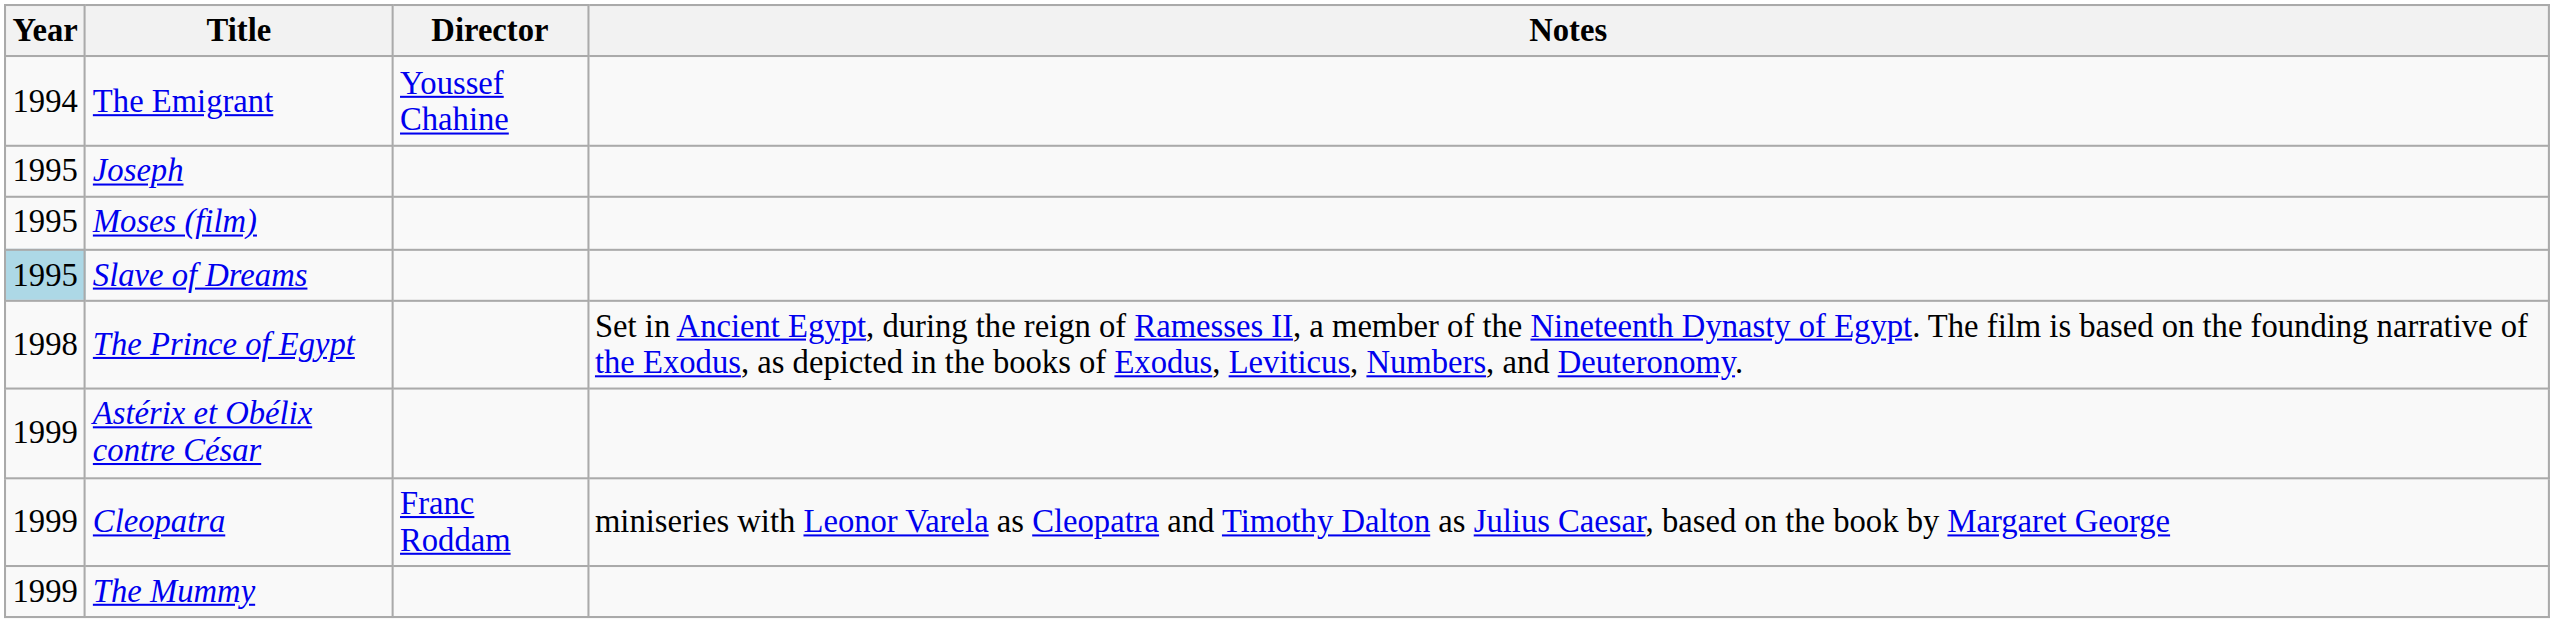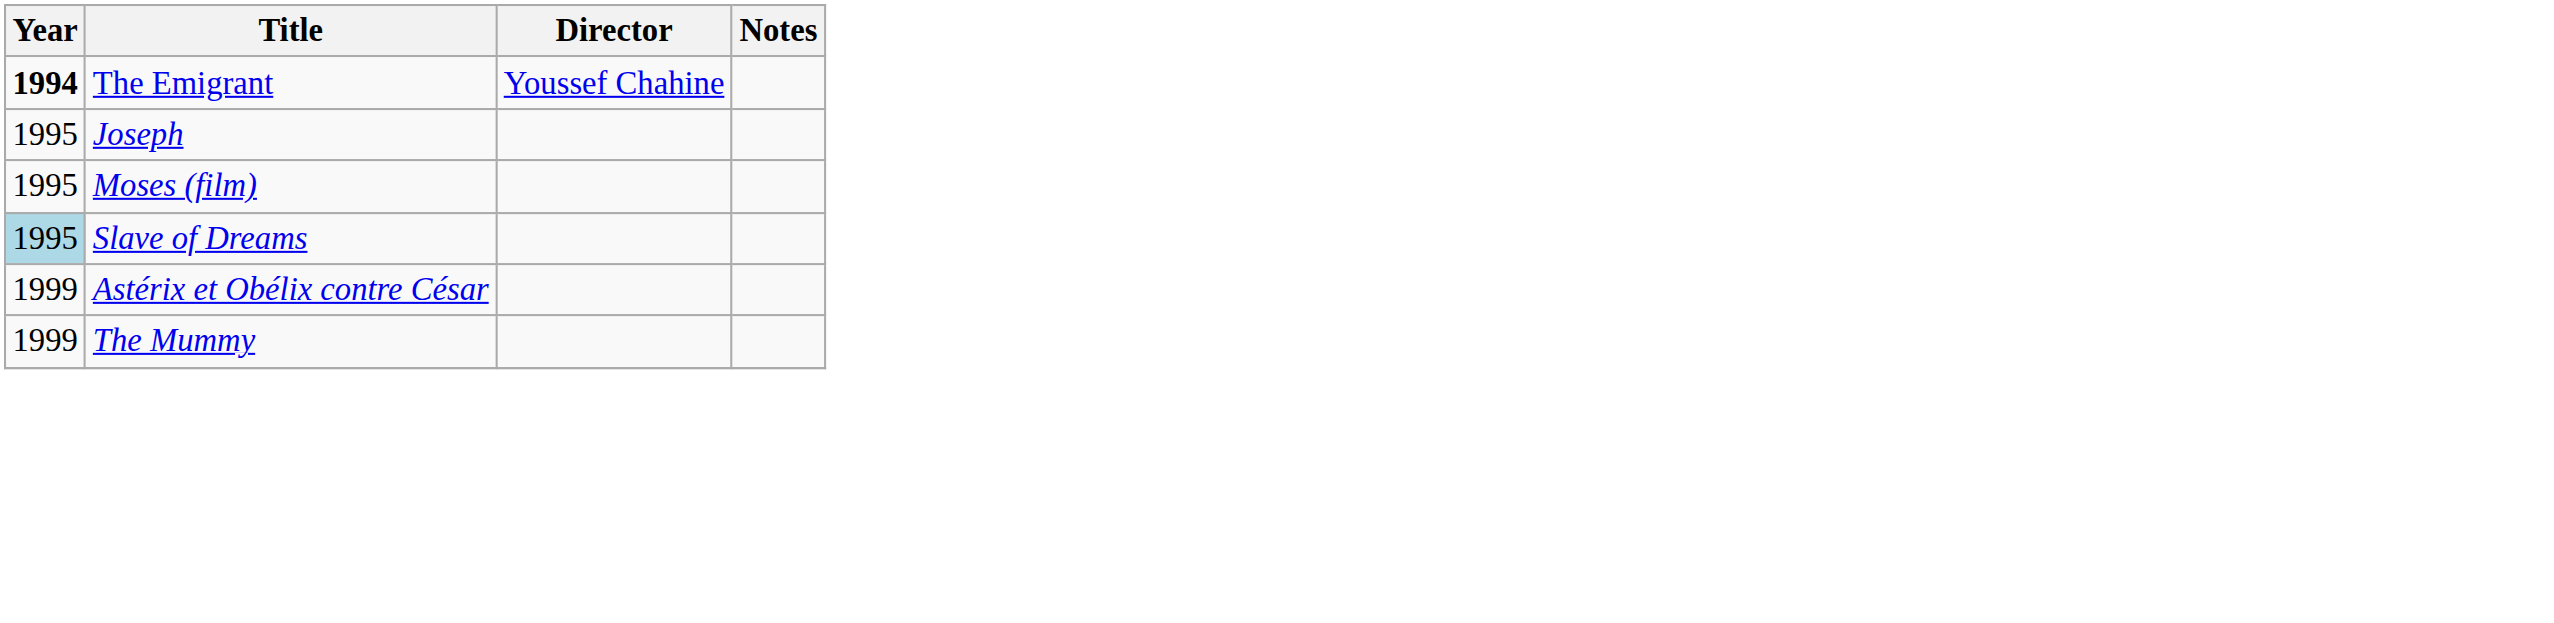 <table class="wikitable sortable">
 <tr>
 <th>Year</th>
 <th>Title</th>
 <th>Director</th>
 <th>Notes</th>
 </tr>
 <tr>
-<td>1994</td>
+<td><strong>1994</strong></td>
 <td><a href='#'>The Emigrant</a></td>
 <td><a href='#'>Youssef Chahine</a></td>
 <td></td>
 </tr>
 <tr>
 <td>1995</td>
 <td><em><a href='#'>Joseph</a></em></td>
 <td></td>
 <td></td>
 </tr>
 <tr>
 <td>1995</td>
 <td><em><a href='#'>Moses (film)</a></em></td>
 <td></td>
 <td></td>
 </tr>
 <tr>
 <td style="background: lightblue;">1995</td>
 <td><em><a href='#'>Slave of Dreams</a></em></td>
 <td></td>
 <td></td>
 </tr>
 <tr>
-<td>1998</td>
-<td><em><a href='#'>The Prince of Egypt</a></em></td>
-<td></td>
-<td>Set in <a href='#'>Ancient Egypt</a>, during the reign of <a href='#'>Ramesses II</a>, a member of the <a href='#'>Nineteenth Dynasty of Egypt</a>. The film is based on the founding narrative of <a href='#'>the Exodus</a>, as depicted in the books of <a href='#'>Exodus</a>, <a href='#'>Leviticus</a>, <a href='#'>Numbers</a>, and <a href='#'>Deuteronomy</a>.</td>
-</tr>
-<tr>
 <td>1999</td>
 <td><em><a href='#'>Astérix et Obélix contre César</a></em></td>
 <td></td>
 <td></td>
-</tr>
-<tr>
-<td>1999</td>
-<td><em><a href='#'>Cleopatra</a></em></td>
-<td><a href='#'>Franc Roddam</a></td>
-<td>miniseries with <a href='#'>Leonor Varela</a> as <a href='#'>Cleopatra</a> and <a href='#'>Timothy Dalton</a> as <a href='#'>Julius Caesar</a>, based on the book by <a href='#'>Margaret George</a></td>
 </tr>
 <tr>
 <td>1999</td>
 <td><em><a href='#'>The Mummy</a></em></td>
 <td></td>
 <td></td>
 </tr>
 <tr>
 </tr>
 </table>
